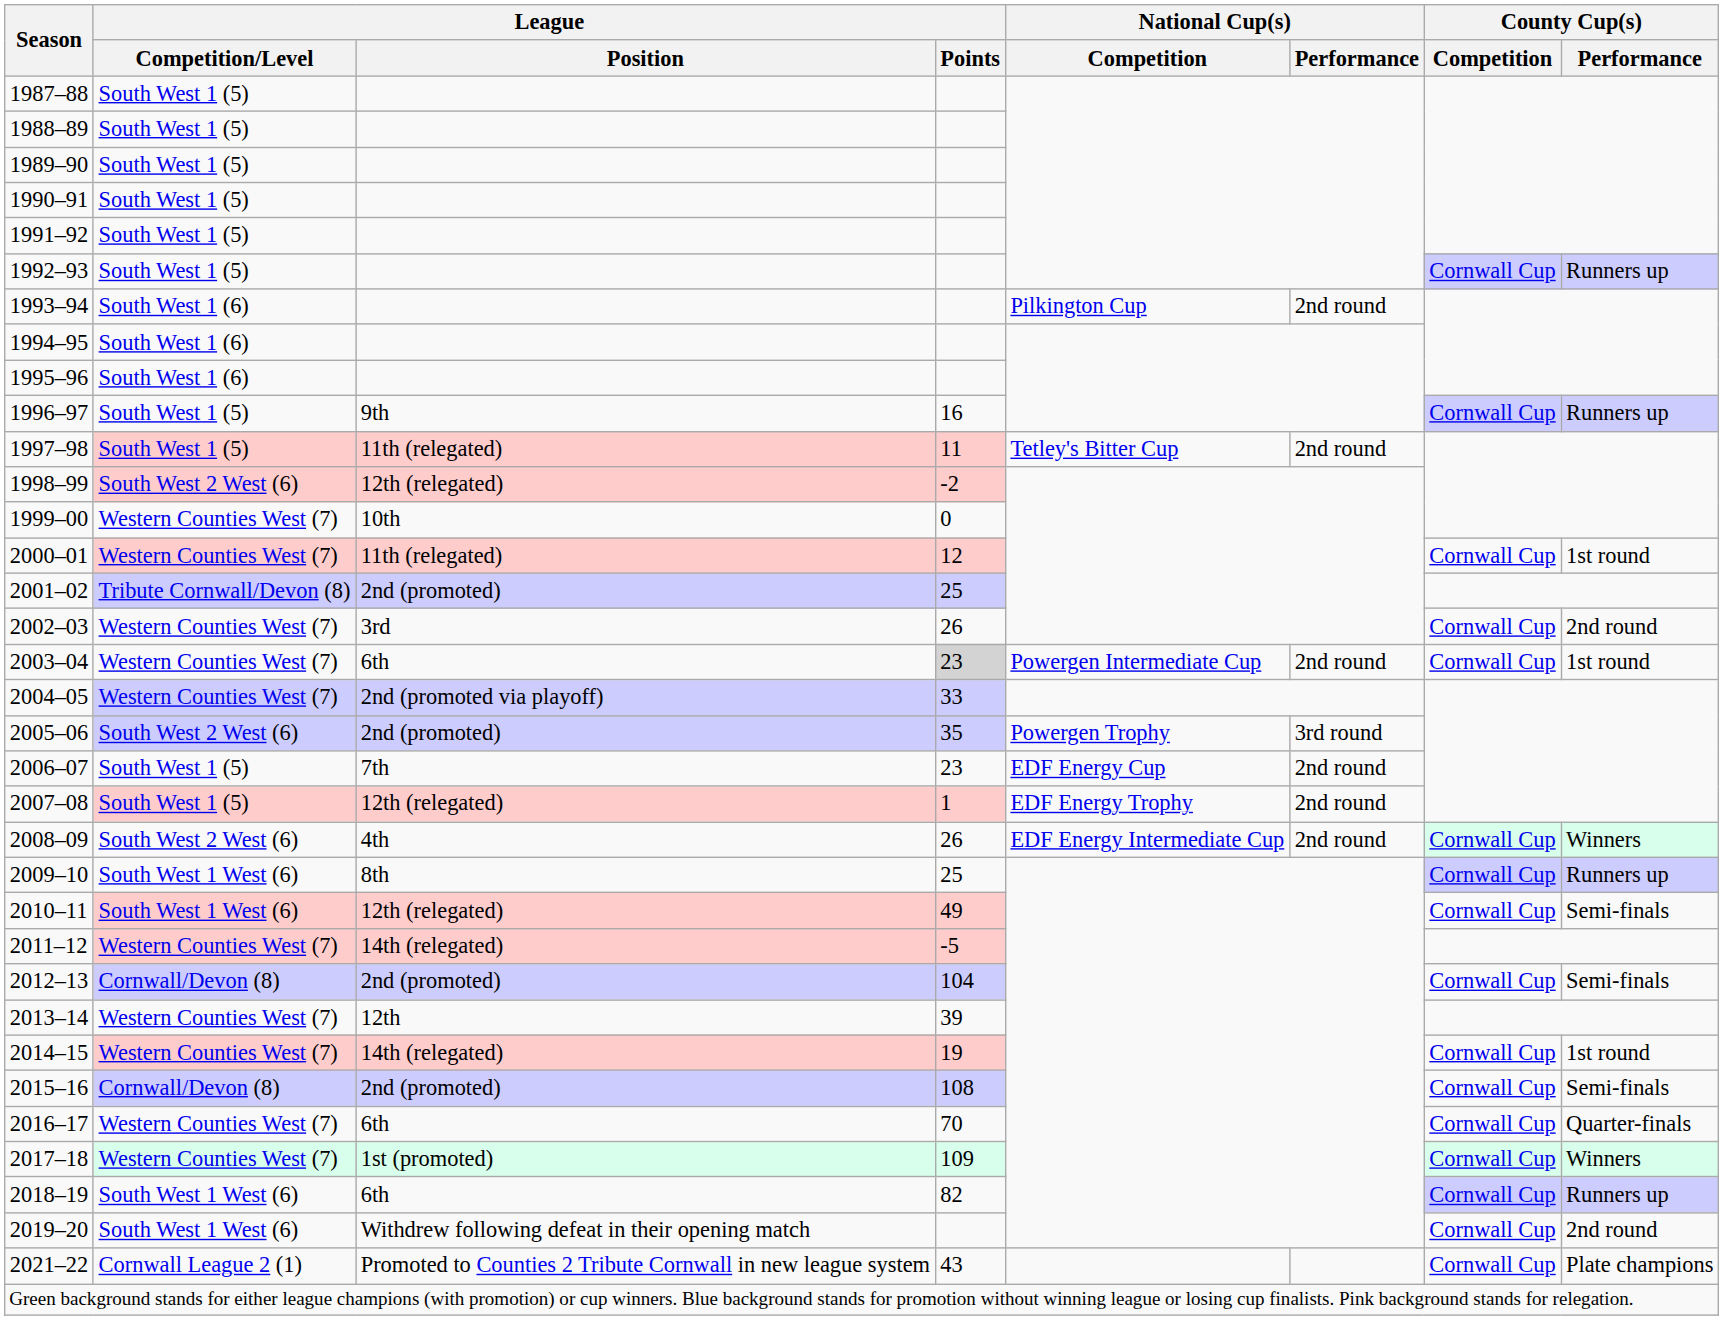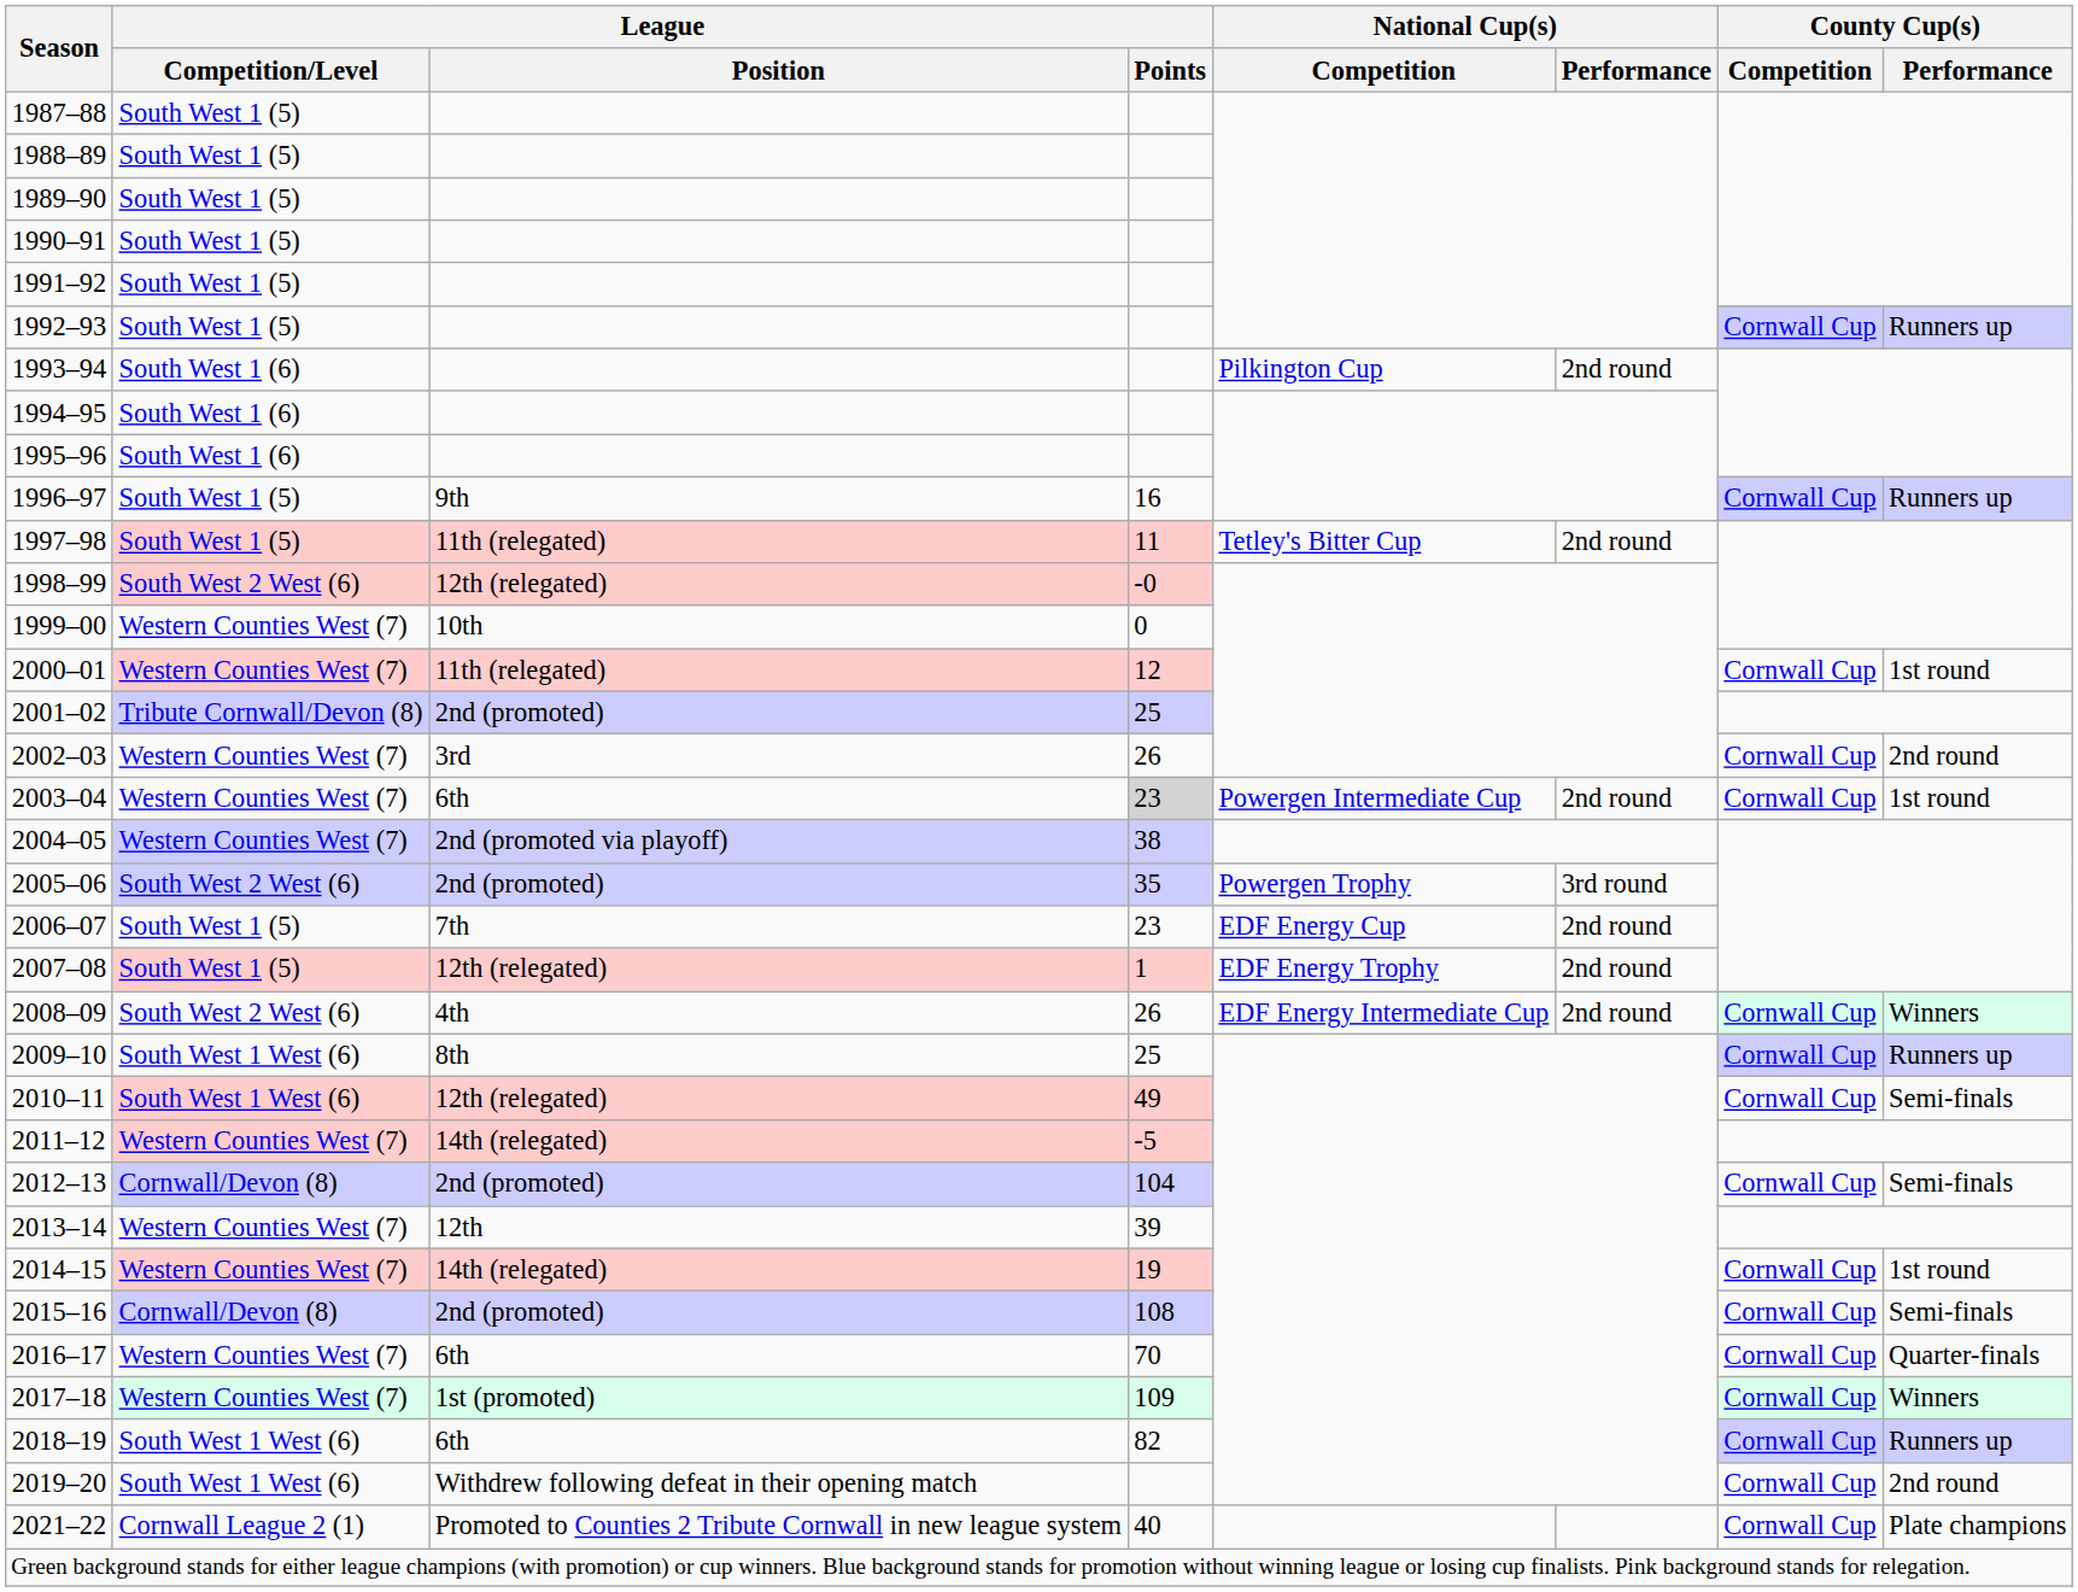 <table class="wikitable">
 <tr>
 <th rowspan="2">Season</th>
 <th colspan="3">League</th>
 <th colspan="2">National Cup(s)</th>
 <th colspan="2">County Cup(s)</th>
 </tr>
 <tr>
 <th>Competition/Level</th>
 <th>Position</th>
 <th>Points</th>
 <th>Competition</th>
 <th>Performance</th>
 <th>Competition</th>
 <th>Performance</th>
 </tr>
 <tr>
 <td>1987–88</td>
 <td><a href='#'>South West 1</a> (5)</td>
 <td></td>
 <td></td>
 <td rowspan=6 colspan=2></td>
 </tr>
 <tr>
 <td>1988–89</td>
 <td><a href='#'>South West 1</a> (5)</td>
 <td></td>
 <td></td>
 </tr>
 <tr>
 <td>1989–90</td>
 <td><a href='#'>South West 1</a> (5)</td>
 <td></td>
 <td></td>
 </tr>
 <tr>
 <td>1990–91</td>
 <td><a href='#'>South West 1</a> (5)</td>
 <td></td>
 <td></td>
 </tr>
 <tr>
 <td>1991–92</td>
 <td><a href='#'>South West 1</a> (5)</td>
 <td></td>
 <td></td>
 </tr>
 <tr>
 <td>1992–93</td>
 <td><a href='#'>South West 1</a> (5)</td>
 <td></td>
 <td></td>
 <td style="background: #ccccff"><a href='#'>Cornwall Cup</a></td>
 <td style="background: #ccccff">Runners up</td>
 </tr>
 <tr>
 <td>1993–94</td>
 <td><a href='#'>South West 1</a> (6)</td>
 <td></td>
 <td></td>
 <td><a href='#'>Pilkington Cup</a></td>
 <td>2nd round</td>
 </tr>
 <tr>
 <td>1994–95</td>
 <td><a href='#'>South West 1</a> (6)</td>
 <td></td>
 <td></td>
 <td rowspan=3 colspan=2></td>
 </tr>
 <tr>
 <td>1995–96</td>
 <td><a href='#'>South West 1</a>  (6)</td>
 <td></td>
 <td></td>
 </tr>
 <tr>
 <td>1996–97</td>
 <td><a href='#'>South West 1</a> (5)</td>
 <td>9th</td>
 <td>16</td>
 <td style="background: #ccccff"><a href='#'>Cornwall Cup</a></td>
 <td style="background: #ccccff">Runners up</td>
 </tr>
 <tr>
 <td>1997–98</td>
 <td style="background: #ffcccc"><a href='#'>South West 1</a> (5)</td>
 <td style="background: #ffcccc">11th (relegated)</td>
 <td style="background: #ffcccc">11</td>
 <td><a href='#'>Tetley's Bitter Cup</a></td>
 <td>2nd round</td>
 </tr>
 <tr>
 <td>1998–99</td>
 <td style="background: #ffcccc"><a href='#'>South West 2 West</a> (6)</td>
 <td style="background: #ffcccc">12th (relegated)</td>
-<td style="background: #ffcccc">-2</td>
+<td style="background: #ffcccc">-0</td>
 <td rowspan=5 colspan=2></td>
 </tr>
 <tr>
 <td>1999–00</td>
 <td><a href='#'>Western Counties West</a> (7)</td>
 <td>10th</td>
 <td>0</td>
 </tr>
 <tr>
 <td>2000–01</td>
 <td style="background: #ffcccc"><a href='#'>Western Counties West</a> (7)</td>
 <td style="background: #ffcccc">11th (relegated)</td>
 <td style="background: #ffcccc">12</td>
 <td><a href='#'>Cornwall Cup</a></td>
 <td>1st round</td>
 </tr>
 <tr>
 <td>2001–02</td>
 <td style="background: #ccccff"><a href='#'>Tribute Cornwall/Devon</a> (8)</td>
 <td style="background: #ccccff">2nd (promoted)</td>
 <td style="background: #ccccff">25</td>
 </tr>
 <tr>
 <td>2002–03</td>
 <td><a href='#'>Western Counties West</a> (7)</td>
 <td>3rd</td>
 <td>26</td>
 <td><a href='#'>Cornwall Cup</a></td>
 <td>2nd round</td>
 </tr>
 <tr>
 <td>2003–04</td>
 <td><a href='#'>Western Counties West</a> (7)</td>
 <td>6th</td>
 <td style="background: lightgrey;">23</td>
 <td><a href='#'>Powergen Intermediate Cup</a></td>
 <td>2nd round</td>
 <td><a href='#'>Cornwall Cup</a></td>
 <td>1st round</td>
 </tr>
 <tr>
 <td>2004–05</td>
 <td style="background: #ccccff"><a href='#'>Western Counties West</a> (7)</td>
 <td style="background: #ccccff">2nd (promoted via playoff)</td>
-<td style="background: #ccccff">33</td>
+<td style="background: #ccccff">38</td>
 <td rowspan=1 colspan=2></td>
 </tr>
 <tr>
 <td>2005–06</td>
 <td style="background: #ccccff"><a href='#'>South West 2 West</a> (6)</td>
 <td style="background: #ccccff">2nd (promoted)</td>
 <td style="background: #ccccff">35</td>
 <td><a href='#'>Powergen Trophy</a></td>
 <td>3rd round</td>
 </tr>
 <tr>
 <td>2006–07</td>
 <td><a href='#'>South West 1</a> (5)</td>
 <td>7th</td>
 <td>23</td>
 <td><a href='#'>EDF Energy Cup</a></td>
 <td>2nd round</td>
 </tr>
 <tr>
 <td>2007–08</td>
 <td style="background: #ffcccc"><a href='#'>South West 1</a> (5)</td>
 <td style="background: #ffcccc">12th (relegated)</td>
 <td style="background: #ffcccc">1</td>
 <td><a href='#'>EDF Energy Trophy</a></td>
 <td>2nd round</td>
 </tr>
 <tr>
 <td>2008–09</td>
 <td><a href='#'>South West 2 West</a> (6)</td>
 <td>4th</td>
 <td>26</td>
 <td><a href='#'>EDF Energy Intermediate Cup</a></td>
 <td>2nd round</td>
 <td style="background: #d8ffeb"><a href='#'>Cornwall Cup</a></td>
 <td style="background: #d8ffeb">Winners</td>
 </tr>
 <tr>
 <td>2009–10</td>
 <td><a href='#'>South West 1 West</a> (6)</td>
 <td>8th</td>
 <td>25</td>
 <td rowspan=11 colspan=2></td>
 <td style="background: #ccccff"><a href='#'>Cornwall Cup</a></td>
 <td style="background: #ccccff">Runners up</td>
 </tr>
 <tr>
 <td>2010–11</td>
 <td style="background: #ffcccc"><a href='#'>South West 1 West</a> (6)</td>
 <td style="background: #ffcccc">12th (relegated)</td>
 <td style="background: #ffcccc">49</td>
 <td><a href='#'>Cornwall Cup</a></td>
 <td>Semi-finals</td>
 </tr>
 <tr>
 <td>2011–12</td>
 <td style="background: #ffcccc"><a href='#'>Western Counties West</a> (7)</td>
 <td style="background: #ffcccc">14th (relegated)</td>
 <td style="background: #ffcccc">-5</td>
 </tr>
 <tr>
 <td>2012–13</td>
 <td style="background: #ccccff"><a href='#'>Cornwall/Devon</a> (8)</td>
 <td style="background: #ccccff">2nd (promoted)</td>
 <td style="background: #ccccff">104</td>
 <td><a href='#'>Cornwall Cup</a></td>
 <td>Semi-finals</td>
 </tr>
 <tr>
 <td>2013–14</td>
 <td><a href='#'>Western Counties West</a> (7)</td>
 <td>12th</td>
 <td>39</td>
 </tr>
 <tr>
 <td>2014–15</td>
 <td style="background: #ffcccc"><a href='#'>Western Counties West</a> (7)</td>
 <td style="background: #ffcccc">14th (relegated)</td>
 <td style="background: #ffcccc">19</td>
 <td><a href='#'>Cornwall Cup</a></td>
 <td>1st round</td>
 </tr>
 <tr>
 <td>2015–16</td>
 <td style="background: #ccccff"><a href='#'>Cornwall/Devon</a> (8)</td>
 <td style="background: #ccccff">2nd (promoted)</td>
 <td style="background: #ccccff">108</td>
 <td><a href='#'>Cornwall Cup</a></td>
 <td>Semi-finals</td>
 </tr>
 <tr>
 <td>2016–17</td>
 <td><a href='#'>Western Counties West</a> (7)</td>
 <td>6th</td>
 <td>70</td>
 <td><a href='#'>Cornwall Cup</a></td>
 <td>Quarter-finals</td>
 </tr>
 <tr>
 <td>2017–18</td>
 <td style="background: #d8ffeb"><a href='#'>Western Counties West</a> (7)</td>
 <td style="background: #d8ffeb">1st (promoted)</td>
 <td style="background: #d8ffeb">109</td>
 <td style="background: #d8ffeb"><a href='#'>Cornwall Cup</a></td>
 <td style="background: #d8ffeb">Winners</td>
 </tr>
 <tr>
 <td>2018–19</td>
 <td><a href='#'>South West 1 West</a> (6)</td>
 <td>6th</td>
 <td>82</td>
 <td style="background: #ccccff"><a href='#'>Cornwall Cup</a></td>
 <td style="background: #ccccff">Runners up</td>
 </tr>
 <tr>
 <td>2019–20</td>
 <td><a href='#'>South West 1 West</a> (6)</td>
 <td>Withdrew following defeat in their opening match</td>
 <td></td>
 <td><a href='#'>Cornwall Cup</a></td>
 <td>2nd round</td>
 </tr>
 <tr>
 <td>2021–22</td>
 <td><a href='#'>Cornwall League 2</a> (1)</td>
 <td>Promoted to <a href='#'>Counties 2 Tribute Cornwall</a> in new league system</td>
-<td>43</td>
+<td>40</td>
 <td></td>
 <td></td>
 <td><a href='#'>Cornwall Cup</a></td>
 <td>Plate champions</td>
 </tr>
 <tr>
 <td colspan="15" style="border:0px;font-size:85%;"><span>Green background</span> stands for either league champions (with promotion) or cup winners. <span>Blue background</span> stands for promotion without winning league or losing cup finalists. <span>Pink background</span> stands for relegation.<br></td>
 </tr>
 </table>
